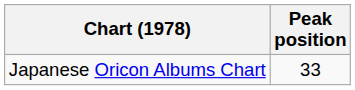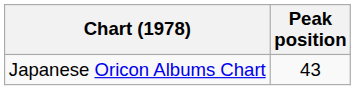 <table class="wikitable">
 <tr>
 <th>Chart (1978)</th>
 <th>Peak<br>position</th>
 </tr>
 <tr>
 <td>Japanese <a href='#'>Oricon Albums Chart</a></td>
-<td align="center">33</td>
+<td align="center">43</td>
 </tr>
 </table>
